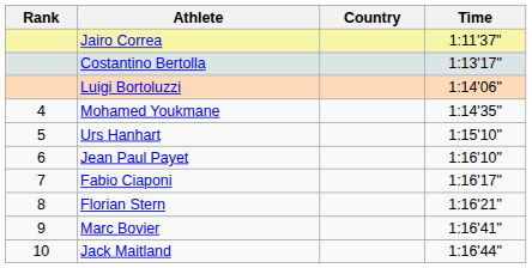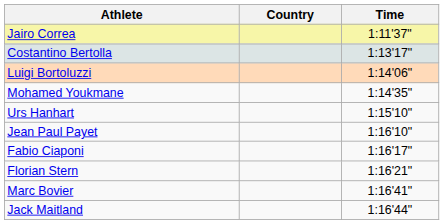 <table class="wikitable" width=40% style="font-size:90%; text-align:center;">
 <tr>
-<th>Rank</th>
 <th>Athlete</th>
 <th>Country</th>
 <th>Time</th>
 </tr>
 <tr bgcolor="#F7F6A8">
-<td></td>
 <td align=left><a href='#'>Jairo Correa</a></td>
 <td align=left></td>
 <td>1:11'37"</td>
 </tr>
 <tr bgcolor="#DCE5E5">
-<td></td>
 <td align=left><a href='#'>Costantino Bertolla</a></td>
 <td align=left></td>
 <td>1:13'17"</td>
 </tr>
 <tr bgcolor="#FFDAB9">
-<td></td>
 <td align=left><a href='#'>Luigi Bortoluzzi</a></td>
 <td align=left></td>
 <td>1:14'06"</td>
 </tr>
 <tr>
-<td>4</td>
 <td align=left><a href='#'>Mohamed Youkmane</a></td>
 <td align=left></td>
 <td>1:14'35"</td>
 </tr>
 <tr>
-<td>5</td>
 <td align=left><a href='#'>Urs Hanhart</a></td>
 <td align=left></td>
 <td>1:15'10"</td>
 </tr>
 <tr>
-<td>6</td>
 <td align=left><a href='#'>Jean Paul Payet</a></td>
 <td align=left></td>
 <td>1:16'10"</td>
 </tr>
 <tr>
-<td>7</td>
 <td align=left><a href='#'>Fabio Ciaponi</a></td>
 <td align=left></td>
 <td>1:16'17"</td>
 </tr>
 <tr>
-<td>8</td>
 <td align=left><a href='#'>Florian Stern</a></td>
 <td align=left></td>
 <td>1:16'21"</td>
 </tr>
 <tr>
-<td>9</td>
 <td align=left><a href='#'>Marc Bovier</a></td>
 <td align=left></td>
 <td>1:16'41"</td>
 </tr>
 <tr>
-<td>10</td>
 <td align=left><a href='#'>Jack Maitland</a></td>
 <td align=left></td>
 <td>1:16'44"</td>
 </tr>
 </table>
